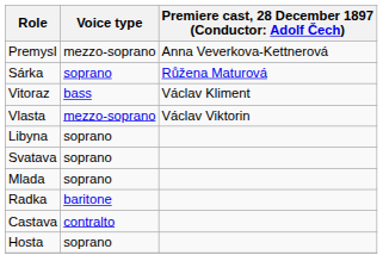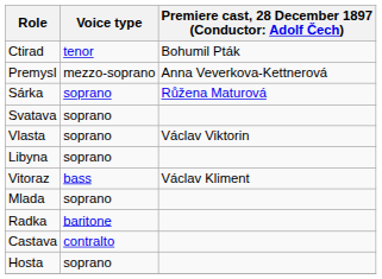 <table class="wikitable">
 <tr>
 <th>Role</th>
 <th>Voice type</th>
 <th>Premiere cast, 28 December 1897 <br>(Conductor: <a href='#'>Adolf Čech</a>)</th>
+</tr>
+<tr>
+<td>Ctirad</td>
+<td><a href='#'>tenor</a></td>
+<td>Bohumil Pták</td>
 </tr>
 <tr>
 <td>Premysl</td>
 <td>mezzo-soprano</td>
 <td>Anna Veverkova-Kettnerová</td>
 </tr>
 <tr>
 <td>Sárka</td>
 <td><a href='#'>soprano</a></td>
 <td><a href='#'>Růžena Maturová</a></td>
 </tr>
 <tr>
-<td>Vitoraz</td>
-<td><a href='#'>bass</a></td>
-<td>Václav Kliment</td>
+<td>Svatava</td>
+<td>soprano</td>
+<td></td>
 </tr>
 <tr>
 <td>Vlasta</td>
-<td><a href='#'>mezzo-soprano</a></td>
+<td>soprano</td>
 <td>Václav Viktorin</td>
 </tr>
 <tr>
 <td>Libyna</td>
 <td>soprano</td>
 <td></td>
 </tr>
 <tr>
-<td>Svatava</td>
-<td>soprano</td>
-<td></td>
+<td>Vitoraz</td>
+<td><a href='#'>bass</a></td>
+<td>Václav Kliment</td>
 </tr>
 <tr>
 <td>Mlada</td>
 <td>soprano</td>
 <td></td>
 </tr>
 <tr>
 <td>Radka</td>
 <td><a href='#'>baritone</a></td>
 <td></td>
 </tr>
 <tr>
 <td>Castava</td>
 <td><a href='#'>contralto</a></td>
 <td></td>
 </tr>
 <tr>
 <td>Hosta</td>
 <td>soprano</td>
 <td></td>
 </tr>
 <tr>
 </tr>
 </table>
